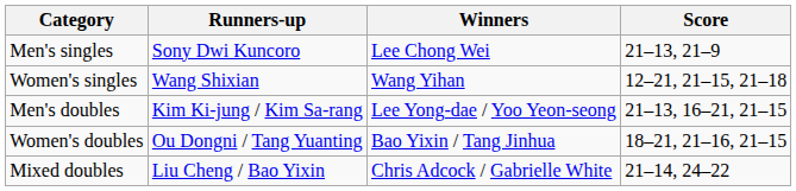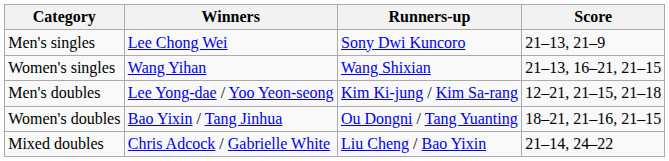 <table class=wikitable style="white-space:nowrap;">
 <tr>
 <th>Category</th>
+<th>Winners</th>
 <th>Runners-up</th>
-<th>Winners</th>
 <th>Score</th>
 </tr>
 <tr>
 <td>Men's singles</td>
+<td> <a href='#'>Lee Chong Wei</a></td>
 <td> <a href='#'>Sony Dwi Kuncoro</a></td>
-<td> <a href='#'>Lee Chong Wei</a></td>
 <td>21–13, 21–9</td>
 </tr>
 <tr>
 <td>Women's singles</td>
+<td> <a href='#'>Wang Yihan</a></td>
 <td> <a href='#'>Wang Shixian</a></td>
-<td> <a href='#'>Wang Yihan</a></td>
+<td>21–13, 16–21, 21–15</td>
+</tr>
+<tr>
+<td>Men's doubles</td>
+<td> <a href='#'>Lee Yong-dae</a> / <a href='#'>Yoo Yeon-seong</a></td>
+<td> <a href='#'>Kim Ki-jung</a> / <a href='#'>Kim Sa-rang</a></td>
 <td>12–21, 21–15, 21–18</td>
 </tr>
 <tr>
-<td>Men's doubles</td>
-<td> <a href='#'>Kim Ki-jung</a> / <a href='#'>Kim Sa-rang</a></td>
-<td> <a href='#'>Lee Yong-dae</a> / <a href='#'>Yoo Yeon-seong</a></td>
-<td>21–13, 16–21, 21–15</td>
-</tr>
-<tr>
 <td>Women's doubles</td>
+<td> <a href='#'>Bao Yixin</a> / <a href='#'>Tang Jinhua</a></td>
 <td> <a href='#'>Ou Dongni</a> / <a href='#'>Tang Yuanting</a></td>
-<td> <a href='#'>Bao Yixin</a> / <a href='#'>Tang Jinhua</a></td>
 <td>18–21, 21–16, 21–15</td>
 </tr>
 <tr>
 <td>Mixed doubles</td>
+<td> <a href='#'>Chris Adcock</a> / <a href='#'>Gabrielle White</a></td>
 <td> <a href='#'>Liu Cheng</a> / <a href='#'>Bao Yixin</a></td>
-<td> <a href='#'>Chris Adcock</a> / <a href='#'>Gabrielle White</a></td>
 <td>21–14, 24–22</td>
 </tr>
 </table>
